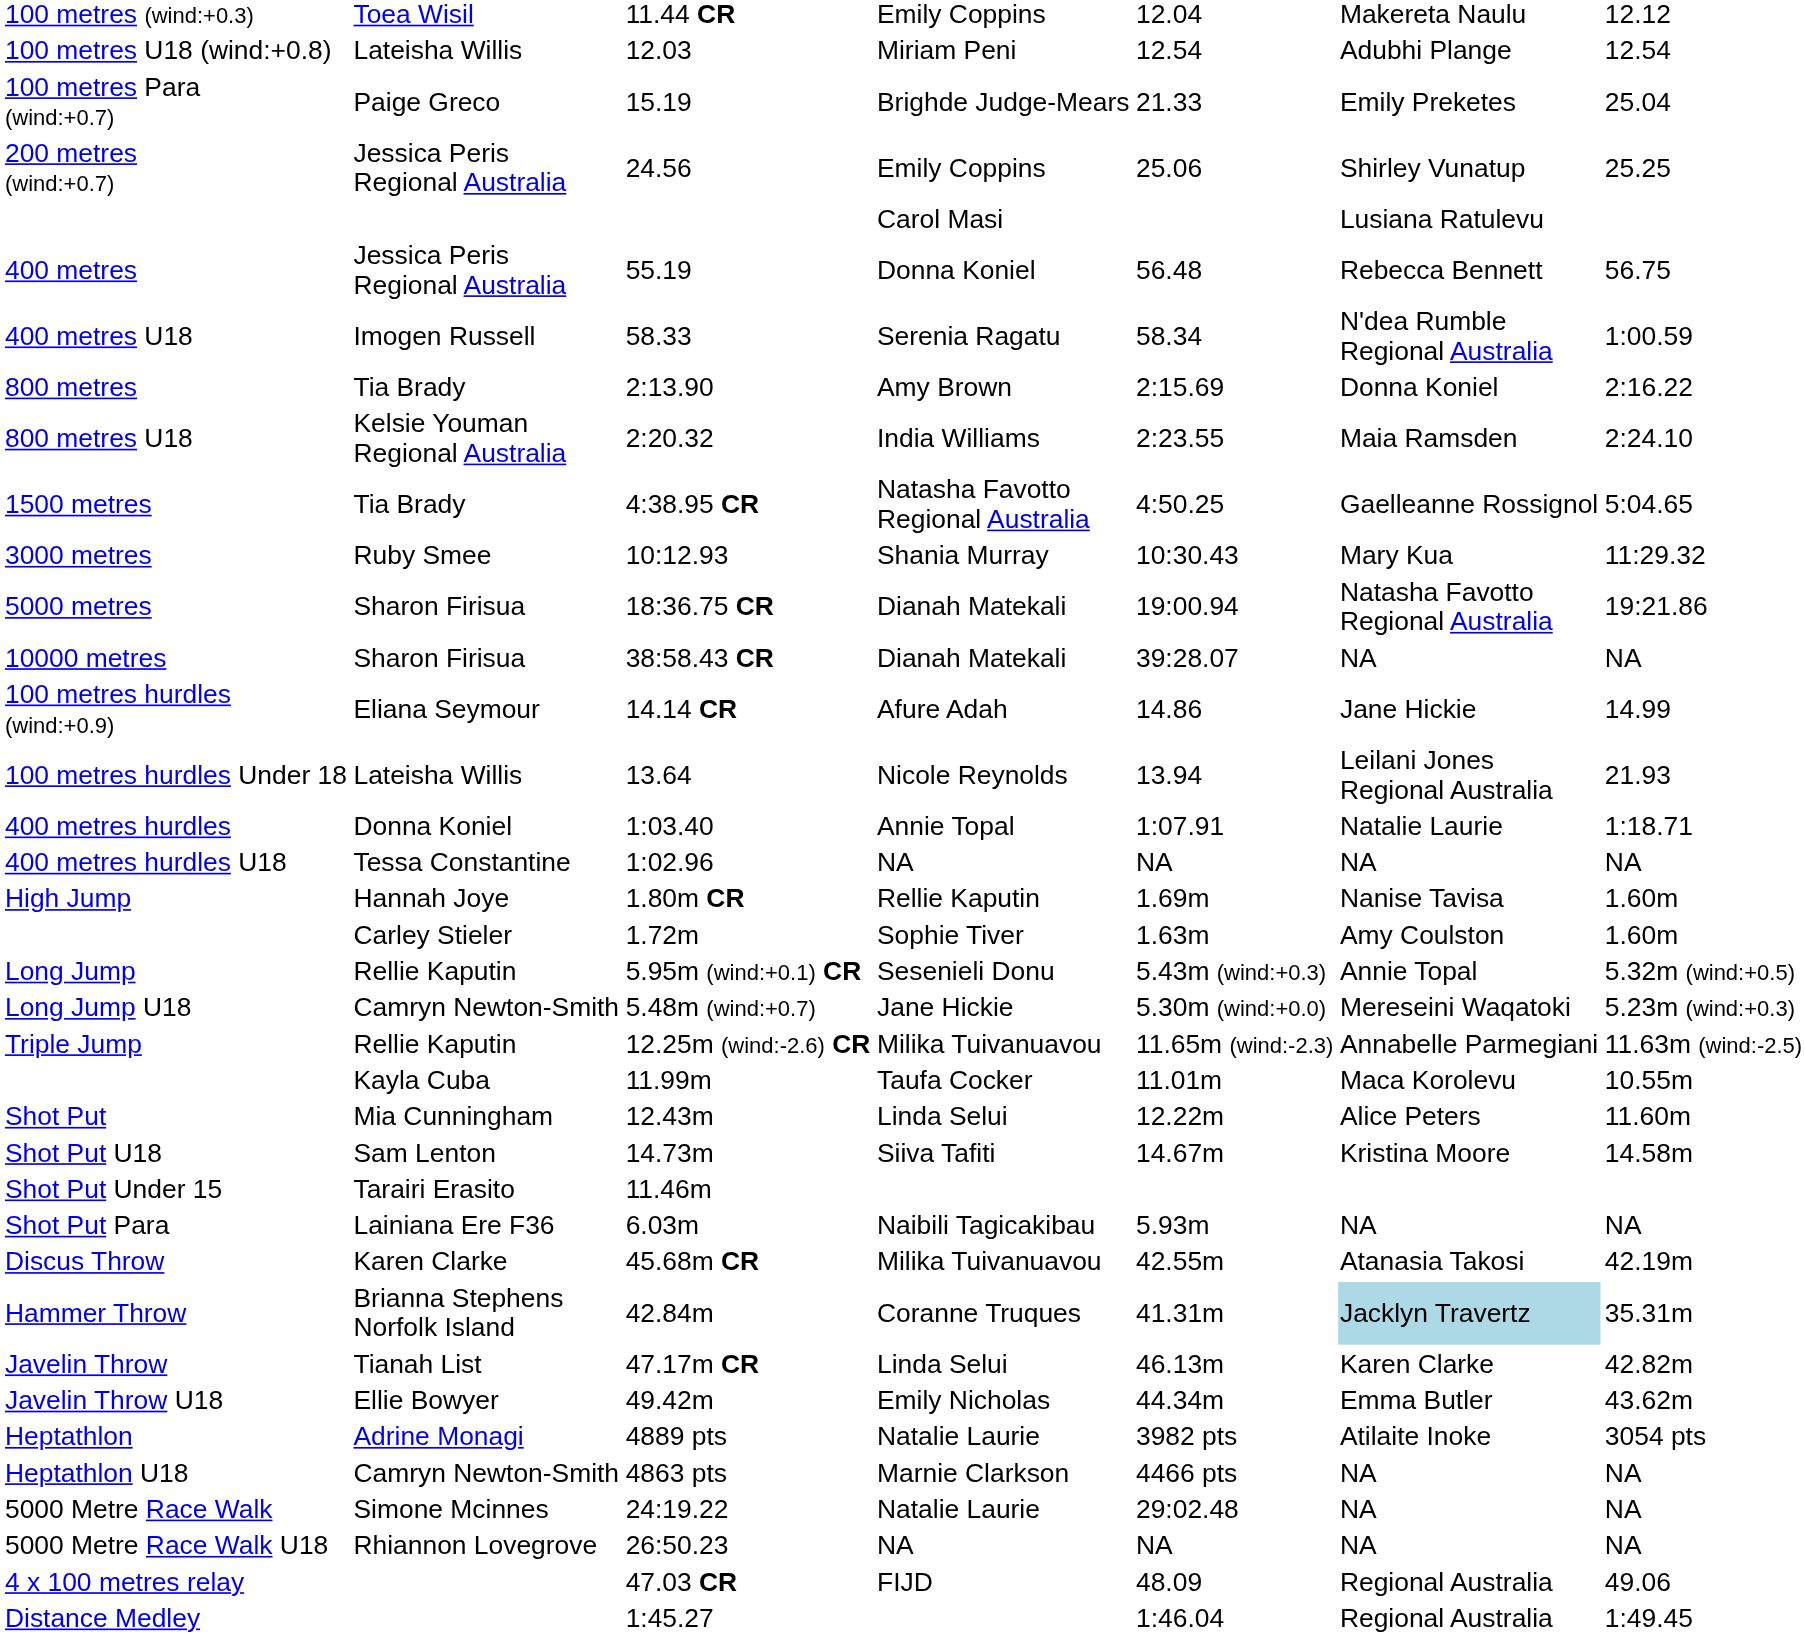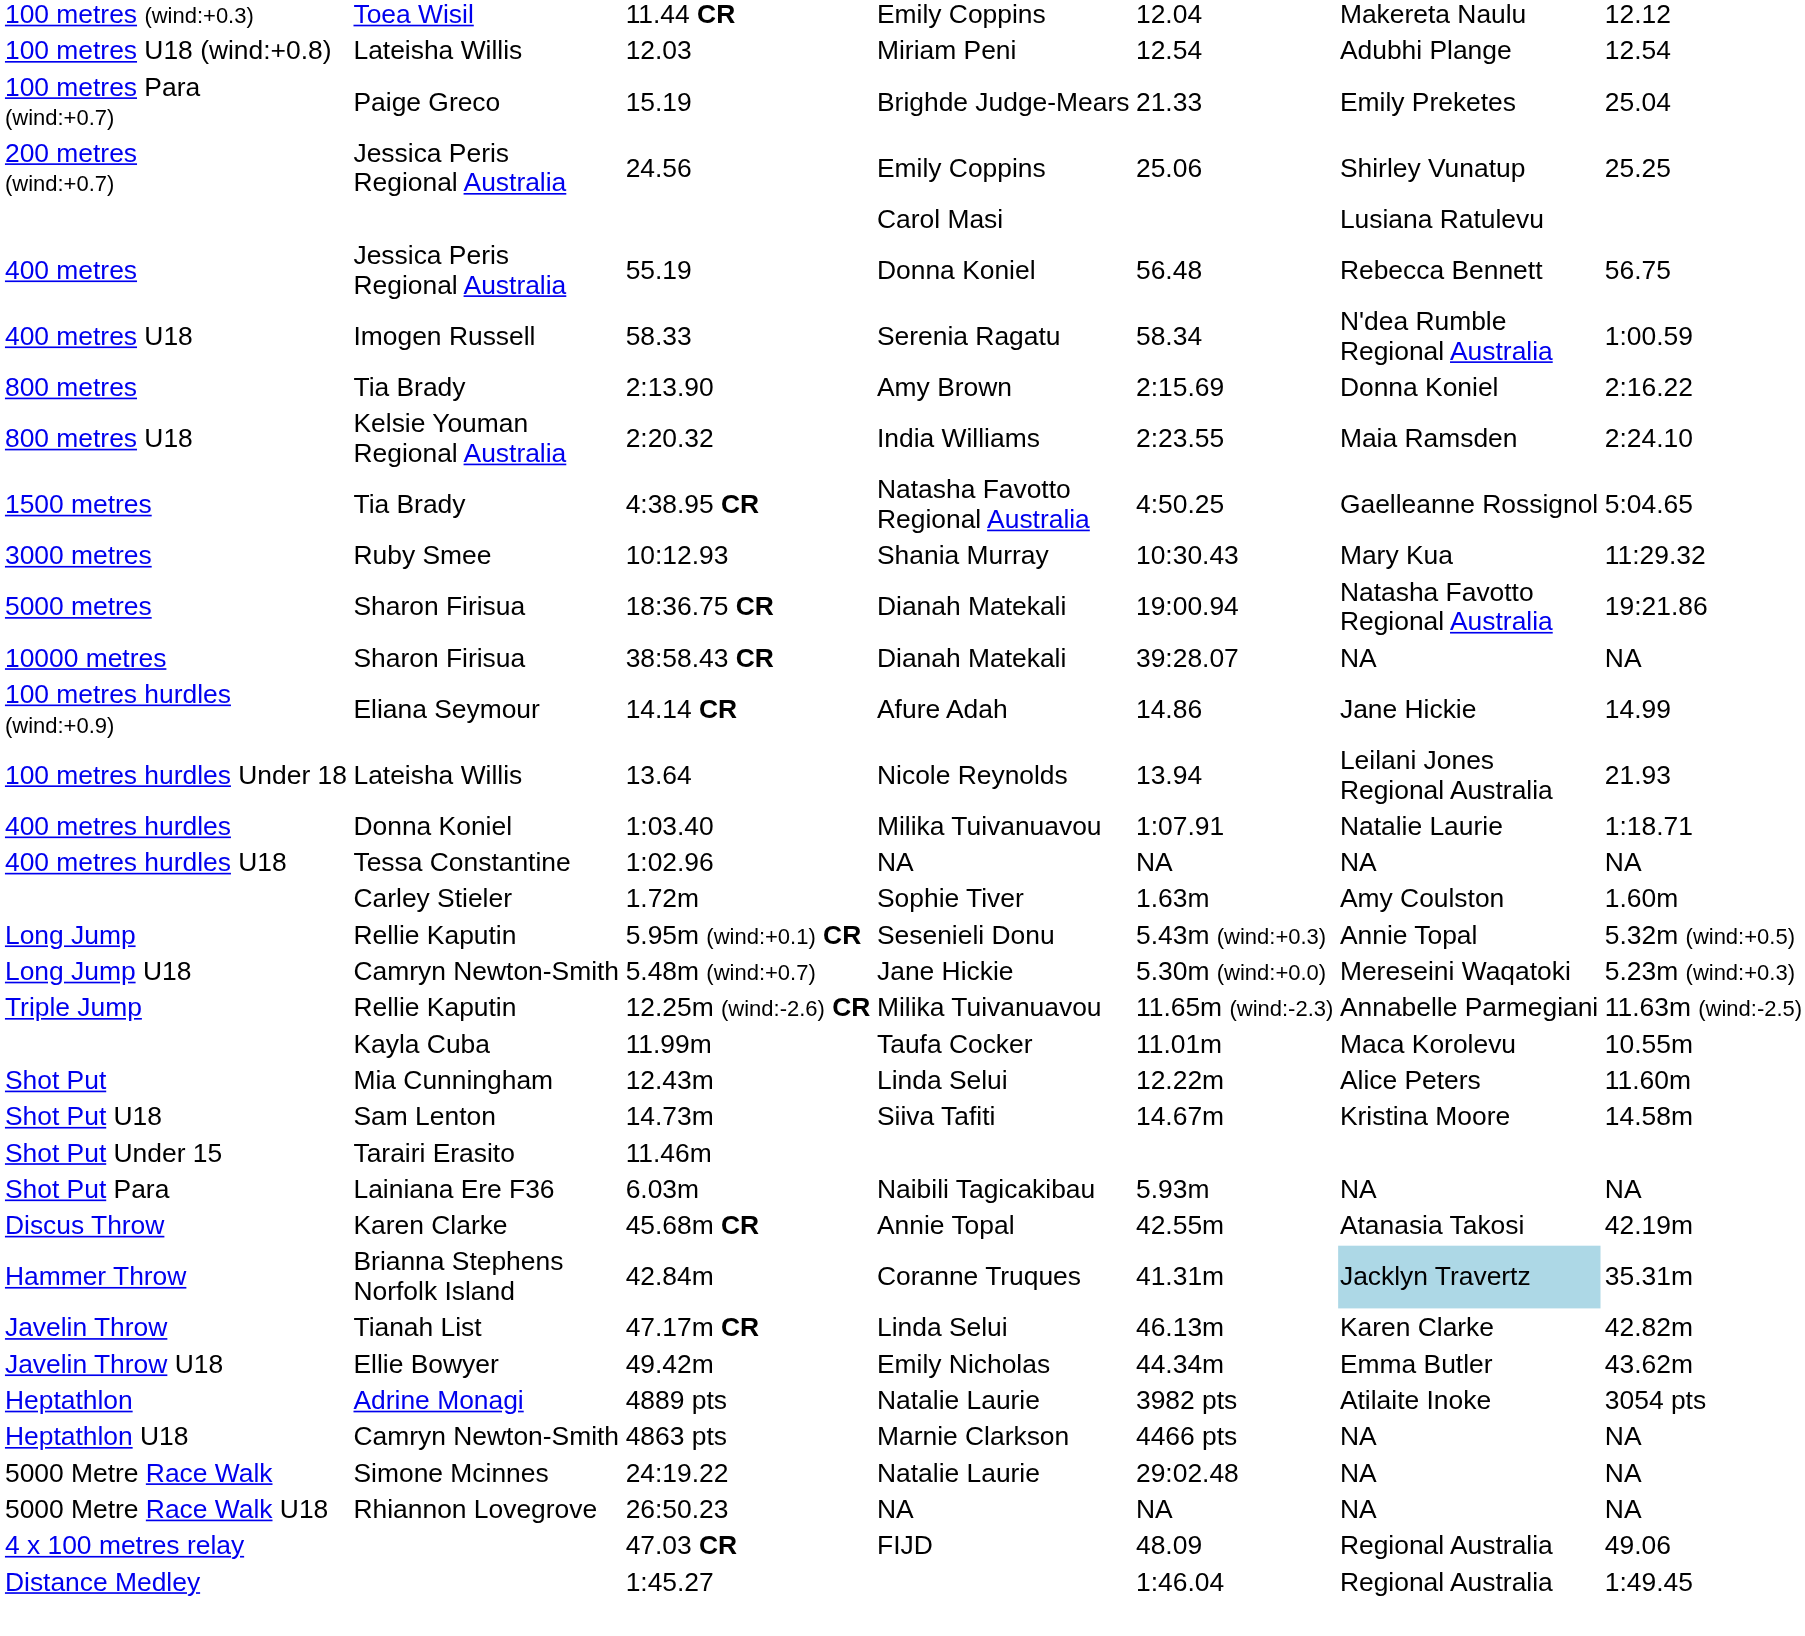 <table>
 <tr>
 <td><a href='#'>100 metres</a> <small>(wind:+0.3)</small></td>
 <td><a href='#'>Toea Wisil</a><br></td>
 <td>11.44 <strong>CR</strong></td>
 <td>Emily Coppins<br></td>
 <td>12.04</td>
 <td>Makereta Naulu<br></td>
 <td>12.12</td>
 </tr>
 <tr>
 <td><a href='#'>100 metres</a> U18 (wind:+0.8)</td>
 <td>Lateisha Willis<br></td>
 <td>12.03</td>
 <td>Miriam Peni<br></td>
 <td>12.54</td>
 <td>Adubhi Plange<br></td>
 <td>12.54</td>
 </tr>
 <tr>
 <td><a href='#'>100 metres</a> Para <br><small>(wind:+0.7)</small></td>
 <td>Paige Greco<br></td>
 <td>15.19</td>
 <td>Brighde Judge-Mears<br></td>
 <td>21.33</td>
 <td>Emily Preketes<br></td>
 <td>25.04</td>
 </tr>
 <tr>
 <td><a href='#'>200 metres</a> <br><small>(wind:+0.7)</small></td>
 <td>Jessica Peris<br> Regional <a href='#'>Australia</a></td>
 <td>24.56</td>
 <td>Emily Coppins<br></td>
 <td>25.06</td>
 <td>Shirley Vunatup<br></td>
 <td>25.25</td>
 </tr>
 <tr>
 <td></td>
 <td></td>
 <td></td>
 <td>Carol Masi<br></td>
 <td></td>
 <td>Lusiana Ratulevu<br></td>
 <td></td>
 </tr>
 <tr>
 <td><a href='#'>400 metres</a></td>
 <td>Jessica Peris<br> Regional <a href='#'>Australia</a></td>
 <td>55.19</td>
 <td>Donna Koniel<br></td>
 <td>56.48</td>
 <td>Rebecca Bennett<br></td>
 <td>56.75</td>
 </tr>
 <tr>
 <td><a href='#'>400 metres</a> U18</td>
 <td>Imogen Russell<br></td>
 <td>58.33</td>
 <td>Serenia Ragatu<br></td>
 <td>58.34</td>
 <td>N'dea Rumble<br> Regional <a href='#'>Australia</a></td>
 <td>1:00.59</td>
 </tr>
 <tr>
 <td><a href='#'>800 metres</a></td>
 <td>Tia Brady<br></td>
 <td>2:13.90</td>
 <td>Amy Brown<br></td>
 <td>2:15.69</td>
 <td>Donna Koniel<br></td>
 <td>2:16.22</td>
 </tr>
 <tr>
 <td><a href='#'>800 metres</a> U18</td>
 <td>Kelsie Youman<br> Regional <a href='#'>Australia</a></td>
 <td>2:20.32</td>
 <td>India Williams<br></td>
 <td>2:23.55</td>
 <td>Maia Ramsden<br></td>
 <td>2:24.10</td>
 </tr>
 <tr>
 <td><a href='#'>1500 metres</a></td>
 <td>Tia Brady<br></td>
 <td>4:38.95 <strong>CR</strong></td>
 <td>Natasha Favotto<br> Regional <a href='#'>Australia</a></td>
 <td>4:50.25</td>
 <td>Gaelleanne Rossignol<br></td>
 <td>5:04.65</td>
 </tr>
 <tr>
 <td><a href='#'>3000 metres</a></td>
 <td>Ruby Smee<br></td>
 <td>10:12.93</td>
 <td>Shania Murray<br></td>
 <td>10:30.43</td>
 <td>Mary Kua<br></td>
 <td>11:29.32</td>
 </tr>
 <tr>
 <td><a href='#'>5000 metres</a></td>
 <td>Sharon Firisua<br></td>
 <td>18:36.75 <strong>CR</strong></td>
 <td>Dianah Matekali<br></td>
 <td>19:00.94</td>
 <td>Natasha Favotto<br>  Regional <a href='#'>Australia</a></td>
 <td>19:21.86</td>
 </tr>
 <tr>
 <td><a href='#'>10000 metres</a></td>
 <td>Sharon Firisua<br></td>
 <td>38:58.43 <strong>CR</strong></td>
 <td>Dianah Matekali<br></td>
 <td>39:28.07</td>
 <td>NA</td>
 <td>NA</td>
 </tr>
 <tr>
 <td><a href='#'>100 metres hurdles</a> <br><small>(wind:+0.9)</small></td>
 <td>Eliana Seymour<br></td>
 <td>14.14 <strong>CR</strong></td>
 <td>Afure Adah<br></td>
 <td>14.86</td>
 <td>Jane Hickie<br></td>
 <td>14.99</td>
 </tr>
 <tr>
 <td><a href='#'>100 metres hurdles</a> Under 18</td>
 <td>Lateisha Willis<br></td>
 <td>13.64</td>
 <td>Nicole Reynolds<br></td>
 <td>13.94</td>
 <td>Leilani Jones<br>  Regional Australia</td>
 <td>21.93</td>
 </tr>
 <tr>
 <td><a href='#'>400 metres hurdles</a></td>
 <td>Donna Koniel<br></td>
 <td>1:03.40</td>
-<td>Annie Topal<br></td>
+<td>Milika Tuivanuavou<br></td>
 <td>1:07.91</td>
 <td>Natalie Laurie<br></td>
 <td>1:18.71</td>
 </tr>
 <tr>
 <td><a href='#'>400 metres hurdles</a> U18</td>
 <td>Tessa Constantine<br></td>
 <td>1:02.96</td>
 <td>NA</td>
 <td>NA</td>
 <td>NA</td>
 <td>NA</td>
-</tr>
-<tr>
-<td><a href='#'>High Jump</a></td>
-<td>Hannah Joye<br></td>
-<td>1.80m <strong>CR</strong></td>
-<td>Rellie Kaputin<br></td>
-<td>1.69m</td>
-<td>Nanise Tavisa<br></td>
-<td>1.60m</td>
 </tr>
 <tr>
 <td></td>
 <td>Carley Stieler<br></td>
 <td>1.72m</td>
 <td>Sophie Tiver<br></td>
 <td>1.63m</td>
 <td>Amy Coulston<br></td>
 <td>1.60m</td>
 </tr>
 <tr>
 <td><a href='#'>Long Jump</a></td>
 <td>Rellie Kaputin<br></td>
 <td>5.95m <small>(wind:+0.1)</small> <strong>CR</strong></td>
 <td>Sesenieli Donu<br></td>
 <td>5.43m <small>(wind:+0.3)</small></td>
 <td>Annie Topal<br></td>
 <td>5.32m <small>(wind:+0.5)</small></td>
 </tr>
 <tr>
 <td><a href='#'>Long Jump</a> U18</td>
 <td>Camryn Newton-Smith<br></td>
 <td>5.48m <small>(wind:+0.7)</small></td>
 <td>Jane Hickie<br></td>
 <td>5.30m <small>(wind:+0.0)</small></td>
 <td>Mereseini Waqatoki<br></td>
 <td>5.23m <small>(wind:+0.3)</small></td>
 </tr>
 <tr>
 <td><a href='#'>Triple Jump</a></td>
 <td>Rellie Kaputin<br></td>
 <td>12.25m <small>(wind:-2.6)</small> <strong>CR</strong></td>
 <td>Milika Tuivanuavou<br></td>
 <td>11.65m <small>(wind:-2.3)</small></td>
 <td>Annabelle Parmegiani<br></td>
 <td>11.63m <small>(wind:-2.5)</small></td>
 </tr>
 <tr>
 <td></td>
 <td>Kayla Cuba<br></td>
 <td>11.99m</td>
 <td>Taufa Cocker<br></td>
 <td>11.01m</td>
 <td>Maca Korolevu<br></td>
 <td>10.55m</td>
 </tr>
 <tr>
 <td><a href='#'>Shot Put</a></td>
 <td>Mia Cunningham<br></td>
 <td>12.43m</td>
 <td>Linda Selui<br></td>
 <td>12.22m</td>
 <td>Alice Peters<br></td>
 <td>11.60m</td>
 </tr>
 <tr>
 <td><a href='#'>Shot Put</a> U18</td>
 <td>Sam Lenton<br></td>
 <td>14.73m</td>
 <td>Siiva Tafiti<br></td>
 <td>14.67m</td>
 <td>Kristina Moore<br></td>
 <td>14.58m</td>
 </tr>
 <tr>
 <td><a href='#'>Shot Put</a> Under 15</td>
 <td>Tarairi Erasito<br></td>
 <td>11.46m</td>
 <td></td>
 <td></td>
 <td></td>
 <td></td>
 </tr>
 <tr>
 <td><a href='#'>Shot Put</a> Para</td>
 <td>Lainiana Ere F36<br></td>
 <td>6.03m</td>
 <td>Naibili Tagicakibau<br></td>
 <td>5.93m</td>
 <td>NA</td>
 <td>NA</td>
 </tr>
 <tr>
 <td><a href='#'>Discus Throw</a></td>
 <td>Karen Clarke<br></td>
 <td>45.68m <strong>CR</strong></td>
-<td>Milika Tuivanuavou<br></td>
+<td>Annie Topal<br></td>
 <td>42.55m</td>
 <td>Atanasia Takosi<br></td>
 <td>42.19m</td>
 </tr>
 <tr>
 <td><a href='#'>Hammer Throw</a></td>
 <td>Brianna Stephens<br> Norfolk Island</td>
 <td>42.84m</td>
 <td>Coranne Truques<br></td>
 <td>41.31m</td>
 <td style="background: lightblue;">Jacklyn Travertz<br></td>
 <td>35.31m</td>
 </tr>
 <tr>
 <td><a href='#'>Javelin Throw</a></td>
 <td>Tianah List<br></td>
 <td>47.17m <strong>CR</strong></td>
 <td>Linda Selui<br></td>
 <td>46.13m</td>
 <td>Karen Clarke<br></td>
 <td>42.82m</td>
 </tr>
 <tr>
 <td><a href='#'>Javelin Throw</a> U18</td>
 <td>Ellie Bowyer<br></td>
 <td>49.42m</td>
 <td>Emily Nicholas<br></td>
 <td>44.34m</td>
 <td>Emma Butler<br></td>
 <td>43.62m</td>
 </tr>
 <tr>
 <td><a href='#'>Heptathlon</a></td>
 <td><a href='#'>Adrine Monagi</a><br></td>
 <td>4889 pts</td>
 <td>Natalie Laurie<br></td>
 <td>3982 pts</td>
 <td>Atilaite Inoke<br></td>
 <td>3054 pts</td>
 </tr>
 <tr>
 <td><a href='#'>Heptathlon</a> U18</td>
 <td>Camryn Newton-Smith<br></td>
 <td>4863 pts</td>
 <td>Marnie Clarkson<br></td>
 <td>4466 pts</td>
 <td>NA</td>
 <td>NA</td>
 </tr>
 <tr>
 <td>5000 Metre <a href='#'>Race Walk</a></td>
 <td>Simone Mcinnes<br></td>
 <td>24:19.22</td>
 <td>Natalie Laurie<br></td>
 <td>29:02.48</td>
 <td>NA</td>
 <td>NA</td>
 </tr>
 <tr>
 <td>5000 Metre <a href='#'>Race Walk</a> U18</td>
 <td>Rhiannon Lovegrove<br></td>
 <td>26:50.23</td>
 <td>NA</td>
 <td>NA</td>
 <td>NA</td>
 <td>NA</td>
 </tr>
 <tr>
 <td><a href='#'>4 x 100 metres relay</a></td>
 <td></td>
 <td>47.03 <strong>CR</strong></td>
 <td>FIJD</td>
 <td>48.09</td>
 <td> Regional Australia</td>
 <td>49.06</td>
 </tr>
 <tr>
 <td><a href='#'>Distance Medley</a></td>
 <td></td>
 <td>1:45.27</td>
 <td></td>
 <td>1:46.04</td>
 <td> Regional Australia</td>
 <td>1:49.45</td>
 </tr>
 </table>
